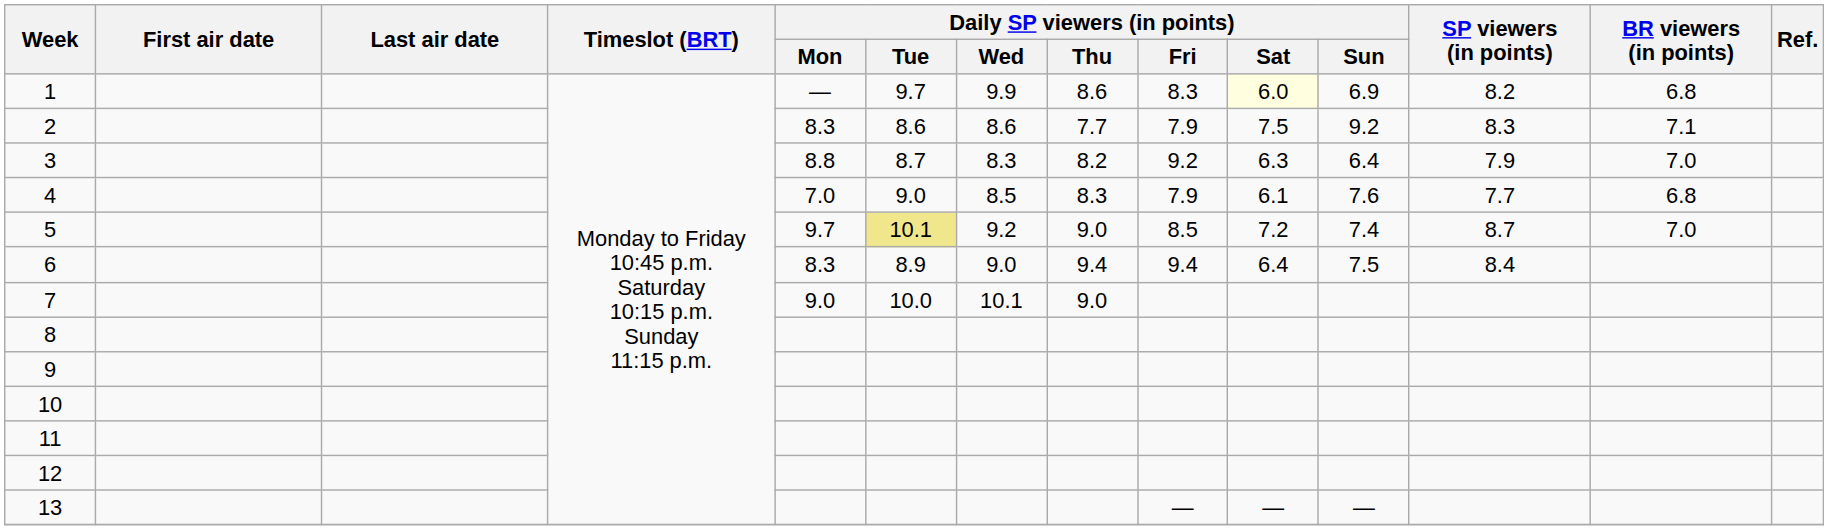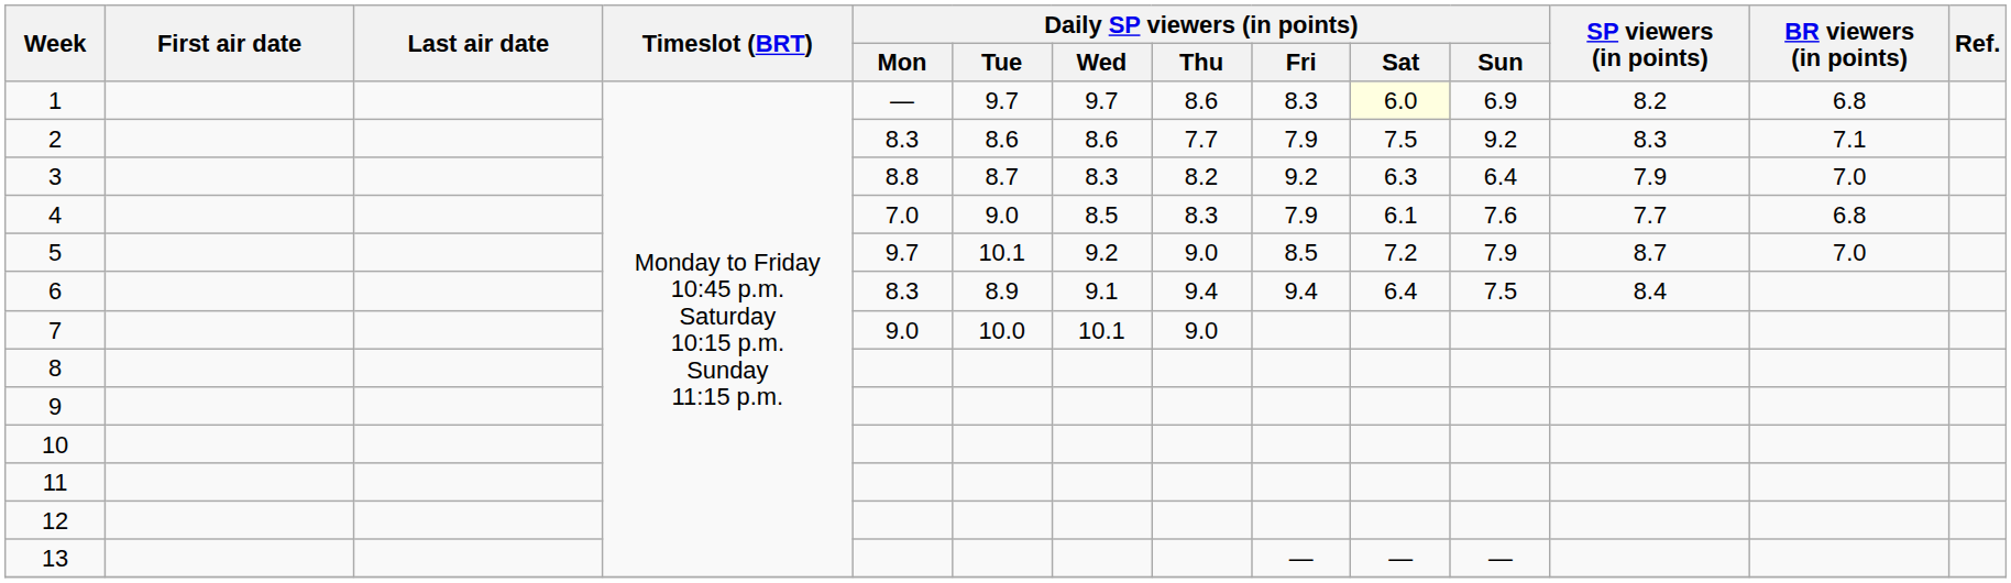 <table class="wikitable sortable" style="text-align:center; font-size:95%; width: 100%">
 <tr>
 <th rowspan=2 width="05.0%">Week</th>
 <th rowspan=2 width="12.5%">First air date</th>
 <th rowspan=2 width="12.5%">Last air date</th>
 <th rowspan=2 width="12.5%">Timeslot (<a href='#'>BRT</a>)</th>
 <th colspan=7 width="35.0%">Daily <a href='#'>SP</a> viewers (in points)</th>
 <th rowspan=2 width="10.0%"><a href='#'>SP</a> viewers<br>(in points)</th>
 <th rowspan=2 width="10.0%"><a href='#'>BR</a> viewers<br>(in points)</th>
 <th rowspan=2 width="05.0%">Ref.</th>
 </tr>
 <tr>
 <th width="05%">Mon</th>
 <th width="05%">Tue</th>
 <th width="05%">Wed</th>
 <th width="05%">Thu</th>
 <th width="05%">Fri</th>
 <th width="05%">Sat</th>
 <th width="05%">Sun</th>
 </tr>
 <tr>
 <td>1</td>
 <td></td>
 <td></td>
 <td rowspan=13>Monday to Friday<br>10:45 p.m.<br>Saturday<br>10:15 p.m.<br>Sunday<br>11:15 p.m.</td>
 <td>—</td>
 <td>9.7</td>
-<td>9.9</td>
+<td>9.7</td>
 <td>8.6</td>
 <td>8.3</td>
 <td style="background: lightyellow;">6.0</td>
 <td>6.9</td>
 <td>8.2</td>
 <td>6.8</td>
 <td></td>
 </tr>
 <tr>
 <td>2</td>
 <td></td>
 <td></td>
 <td>8.3</td>
 <td>8.6</td>
 <td>8.6</td>
 <td>7.7</td>
 <td>7.9</td>
 <td>7.5</td>
 <td>9.2</td>
 <td>8.3</td>
 <td>7.1</td>
 <td></td>
 </tr>
 <tr>
 <td>3</td>
 <td></td>
 <td></td>
 <td>8.8</td>
 <td>8.7</td>
 <td>8.3</td>
 <td>8.2</td>
 <td>9.2</td>
 <td>6.3</td>
 <td>6.4</td>
 <td>7.9</td>
 <td>7.0</td>
 <td></td>
 </tr>
 <tr>
 <td>4</td>
 <td></td>
 <td></td>
 <td>7.0</td>
 <td>9.0</td>
 <td>8.5</td>
 <td>8.3</td>
 <td>7.9</td>
 <td>6.1</td>
 <td>7.6</td>
 <td>7.7</td>
 <td>6.8</td>
 <td></td>
 </tr>
 <tr>
 <td>5</td>
 <td></td>
 <td></td>
 <td>9.7</td>
-<td style="background: khaki;">10.1</td>
+<td>10.1</td>
 <td>9.2</td>
 <td>9.0</td>
 <td>8.5</td>
 <td>7.2</td>
-<td>7.4</td>
+<td>7.9</td>
 <td>8.7</td>
 <td>7.0</td>
 <td></td>
 </tr>
 <tr>
 <td>6</td>
 <td></td>
 <td></td>
 <td>8.3</td>
 <td>8.9</td>
-<td>9.0</td>
+<td>9.1</td>
 <td>9.4</td>
 <td>9.4</td>
 <td>6.4</td>
 <td>7.5</td>
 <td>8.4</td>
 <td></td>
 <td></td>
 </tr>
 <tr>
 <td>7</td>
 <td></td>
 <td></td>
 <td>9.0</td>
 <td>10.0</td>
 <td>10.1</td>
 <td>9.0</td>
 <td></td>
 <td></td>
 <td></td>
 <td></td>
 <td></td>
 <td></td>
 </tr>
 <tr>
 <td>8</td>
 <td></td>
 <td></td>
 <td></td>
 <td></td>
 <td></td>
 <td></td>
 <td></td>
 <td></td>
 <td></td>
 <td></td>
 <td></td>
 <td></td>
 </tr>
 <tr>
 <td>9</td>
 <td></td>
 <td></td>
 <td></td>
 <td></td>
 <td></td>
 <td></td>
 <td></td>
 <td></td>
 <td></td>
 <td></td>
 <td></td>
 <td></td>
 </tr>
 <tr>
 <td>10</td>
 <td></td>
 <td></td>
 <td></td>
 <td></td>
 <td></td>
 <td></td>
 <td></td>
 <td></td>
 <td></td>
 <td></td>
 <td></td>
 <td></td>
 </tr>
 <tr>
 <td>11</td>
 <td></td>
 <td></td>
 <td></td>
 <td></td>
 <td></td>
 <td></td>
 <td></td>
 <td></td>
 <td></td>
 <td></td>
 <td></td>
 <td></td>
 </tr>
 <tr>
 <td>12</td>
 <td></td>
 <td></td>
 <td></td>
 <td></td>
 <td></td>
 <td></td>
 <td></td>
 <td></td>
 <td></td>
 <td></td>
 <td></td>
 <td></td>
 </tr>
 <tr>
 <td>13</td>
 <td></td>
 <td></td>
 <td></td>
 <td></td>
 <td></td>
 <td></td>
 <td>—</td>
 <td>—</td>
 <td>—</td>
 <td></td>
 <td></td>
 <td></td>
 </tr>
 <tr>
 </tr>
 </table>
